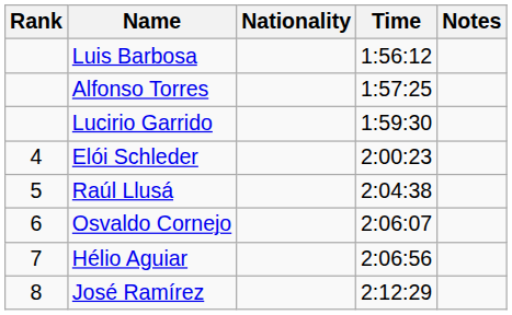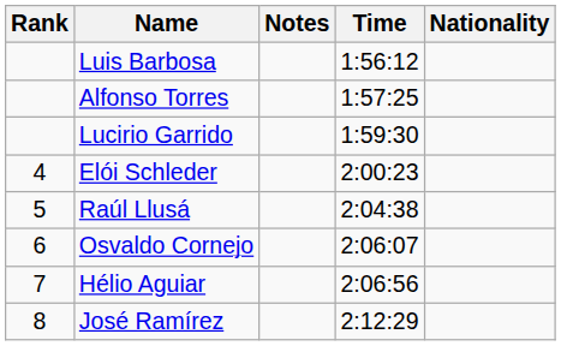 <table class="wikitable sortable" style="text-align:center">
 <tr>
 <th>Rank</th>
 <th>Name</th>
+<th>Notes</th>
+<th>Time</th>
 <th>Nationality</th>
-<th>Time</th>
-<th>Notes</th>
 </tr>
 <tr>
 <td></td>
 <td align=left><a href='#'>Luis Barbosa</a></td>
+<td></td>
+<td>1:56:12</td>
 <td align=left></td>
-<td>1:56:12</td>
-<td></td>
 </tr>
 <tr>
 <td></td>
 <td align=left><a href='#'>Alfonso Torres</a></td>
+<td></td>
+<td>1:57:25</td>
 <td align=left></td>
-<td>1:57:25</td>
-<td></td>
 </tr>
 <tr>
 <td></td>
 <td align=left><a href='#'>Lucirio Garrido</a></td>
+<td></td>
+<td>1:59:30</td>
 <td align=left></td>
-<td>1:59:30</td>
-<td></td>
 </tr>
 <tr>
 <td>4</td>
 <td align=left><a href='#'>Elói Schleder</a></td>
+<td></td>
+<td>2:00:23</td>
 <td align=left></td>
-<td>2:00:23</td>
-<td></td>
 </tr>
 <tr>
 <td>5</td>
 <td align=left><a href='#'>Raúl Llusá</a></td>
+<td></td>
+<td>2:04:38</td>
 <td align=left></td>
-<td>2:04:38</td>
-<td></td>
 </tr>
 <tr>
 <td>6</td>
 <td align=left><a href='#'>Osvaldo Cornejo</a></td>
+<td></td>
+<td>2:06:07</td>
 <td align=left></td>
-<td>2:06:07</td>
-<td></td>
 </tr>
 <tr>
 <td>7</td>
 <td align=left><a href='#'>Hélio Aguiar</a></td>
+<td></td>
+<td>2:06:56</td>
 <td align=left></td>
-<td>2:06:56</td>
-<td></td>
 </tr>
 <tr>
 <td>8</td>
 <td align=left><a href='#'>José Ramírez</a></td>
+<td></td>
+<td>2:12:29</td>
 <td align=left></td>
-<td>2:12:29</td>
-<td></td>
 </tr>
 </table>
